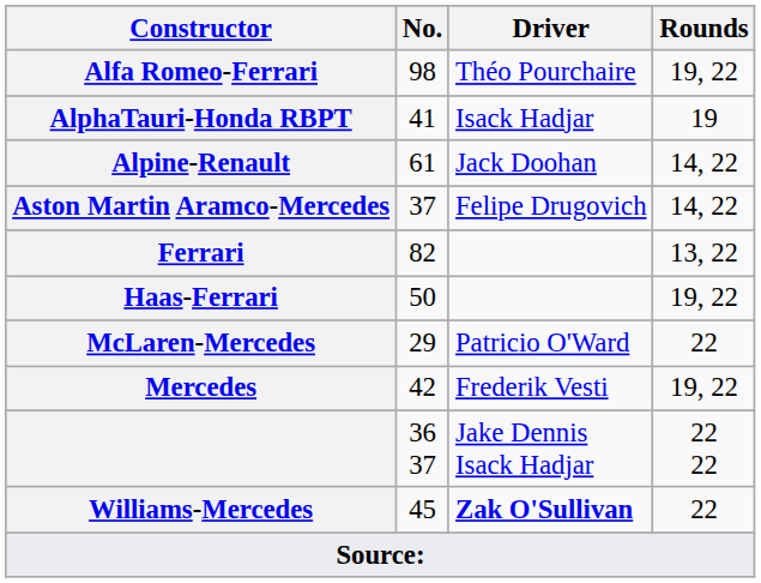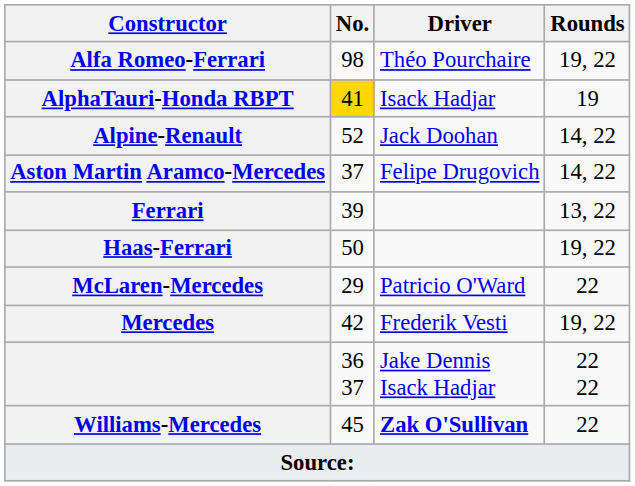 <table class="wikitable" style="font-size:85%">
 <tr>
 <th scope="col"><a href='#'>Constructor</a></th>
 <th scope="col">No.</th>
 <th scope="col">Driver</th>
 <th>Rounds</th>
 </tr>
 <tr>
 <th nowrap><a href='#'>Alfa Romeo</a>-<a href='#'>Ferrari</a></th>
 <td style="text-align:center" nowrap>98</td>
 <td><a href='#'>Théo Pourchaire</a></td>
 <td style="text-align:center" nowrap>19, 22</td>
 </tr>
 <tr>
 <th nowrap><a href='#'>AlphaTauri</a>-<a href='#'>Honda RBPT</a></th>
-<td style="text-align:center" nowrap>41</td>
+<td style="background: gold; text-align:center" nowrap>41</td>
 <td><a href='#'>Isack Hadjar</a></td>
 <td style="text-align:center" nowrap>19</td>
 </tr>
 <tr>
 <th><a href='#'>Alpine</a>-<a href='#'>Renault</a></th>
-<td style="text-align:center" nowrap>61</td>
+<td style="text-align:center" nowrap>52</td>
 <td><a href='#'>Jack Doohan</a></td>
 <td style="text-align:center" nowrap>14, 22</td>
 </tr>
 <tr>
 <th nowrap><a href='#'>Aston Martin</a> <a href='#'>Aramco</a>-<a href='#'>Mercedes</a></th>
 <td style="text-align:center" nowrap>37</td>
 <td><a href='#'>Felipe Drugovich</a></td>
 <td style="text-align:center" nowrap>14, 22</td>
 </tr>
 <tr>
 <th><a href='#'>Ferrari</a></th>
-<td style="text-align:center" nowrap>82</td>
+<td style="text-align:center" nowrap>39</td>
 <td></td>
 <td style="text-align:center" nowrap>13, 22</td>
 </tr>
 <tr>
 <th><a href='#'>Haas</a>-<a href='#'>Ferrari</a></th>
 <td style="text-align:center" nowrap>50</td>
 <td></td>
 <td style="text-align:center" nowrap>19, 22</td>
 </tr>
 <tr>
 <th><a href='#'>McLaren</a>-<a href='#'>Mercedes</a></th>
 <td style="text-align:center" nowrap>29</td>
 <td><a href='#'>Patricio O'Ward</a></td>
 <td style="text-align:center" nowrap>22</td>
 </tr>
 <tr>
 <th scope="row" nowrap><a href='#'>Mercedes</a></th>
 <td style="text-align:center" nowrap>42</td>
 <td><a href='#'>Frederik Vesti</a></td>
 <td style="text-align:center" nowrap>19, 22</td>
 </tr>
 <tr>
 <th></th>
 <td style="text-align:center" nowrap>36<br>37</td>
 <td><a href='#'>Jake Dennis</a><br><a href='#'>Isack Hadjar</a></td>
 <td style="text-align:center" nowrap>22<br>22</td>
 </tr>
 <tr>
 <th><a href='#'>Williams</a>-<a href='#'>Mercedes</a></th>
 <td style="text-align:center" nowrap>45</td>
 <td><strong><a href='#'>Zak O'Sullivan</a></strong></td>
 <td style="text-align:center" nowrap>22</td>
 </tr>
 <tr class="sortbottom">
 <td colspan="4" style="background-color:#EAECF0;text-align:center"><strong>Source:</strong></td>
 </tr>
 </table>
